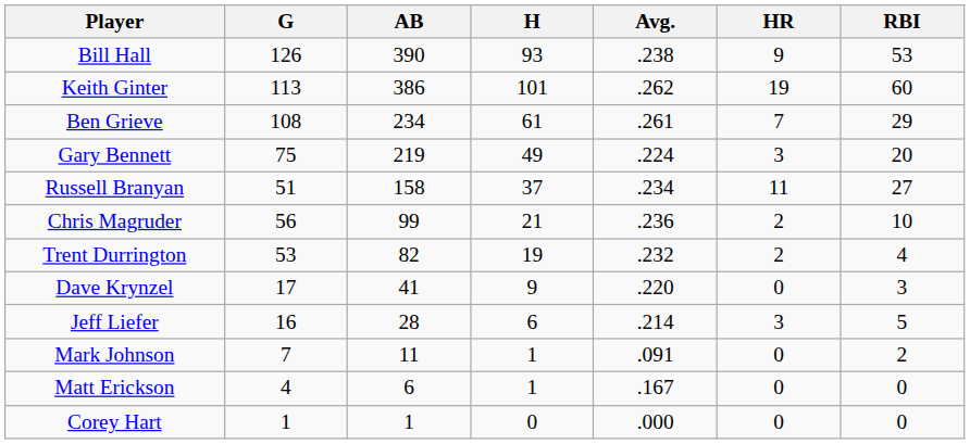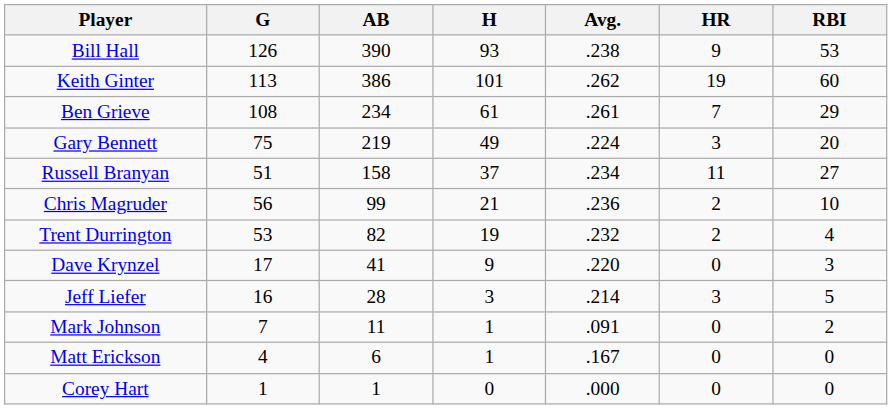 <table class="wikitable sortable">
 <tr>
 <th bgcolor="#DDDDFF" width="16%">Player</th>
 <th bgcolor="#DDDDFF" width="9%">G</th>
 <th bgcolor="#DDDDFF" width="9%">AB</th>
 <th bgcolor="#DDDDFF" width="9%">H</th>
 <th bgcolor="#DDDDFF" width="9%">Avg.</th>
 <th bgcolor="#DDDDFF" width="9%">HR</th>
 <th bgcolor="#DDDDFF" width="9%">RBI</th>
 </tr>
 <tr align=center>
 <td><a href='#'>Bill Hall</a></td>
 <td>126</td>
 <td>390</td>
 <td>93</td>
 <td>.238</td>
 <td>9</td>
 <td>53</td>
 </tr>
 <tr align=center>
 <td><a href='#'>Keith Ginter</a></td>
 <td>113</td>
 <td>386</td>
 <td>101</td>
 <td>.262</td>
 <td>19</td>
 <td>60</td>
 </tr>
 <tr align=center>
 <td><a href='#'>Ben Grieve</a></td>
 <td>108</td>
 <td>234</td>
 <td>61</td>
 <td>.261</td>
 <td>7</td>
 <td>29</td>
 </tr>
 <tr align=center>
 <td><a href='#'>Gary Bennett</a></td>
 <td>75</td>
 <td>219</td>
 <td>49</td>
 <td>.224</td>
 <td>3</td>
 <td>20</td>
 </tr>
 <tr align=center>
 <td><a href='#'>Russell Branyan</a></td>
 <td>51</td>
 <td>158</td>
 <td>37</td>
 <td>.234</td>
 <td>11</td>
 <td>27</td>
 </tr>
 <tr align=center>
 <td><a href='#'>Chris Magruder</a></td>
 <td>56</td>
 <td>99</td>
 <td>21</td>
 <td>.236</td>
 <td>2</td>
 <td>10</td>
 </tr>
 <tr align=center>
 <td><a href='#'>Trent Durrington</a></td>
 <td>53</td>
 <td>82</td>
 <td>19</td>
 <td>.232</td>
 <td>2</td>
 <td>4</td>
 </tr>
 <tr align=center>
 <td><a href='#'>Dave Krynzel</a></td>
 <td>17</td>
 <td>41</td>
 <td>9</td>
 <td>.220</td>
 <td>0</td>
 <td>3</td>
 </tr>
 <tr align=center>
 <td><a href='#'>Jeff Liefer</a></td>
 <td>16</td>
 <td>28</td>
-<td>6</td>
+<td>3</td>
 <td>.214</td>
 <td>3</td>
 <td>5</td>
 </tr>
 <tr align=center>
 <td><a href='#'>Mark Johnson</a></td>
 <td>7</td>
 <td>11</td>
 <td>1</td>
 <td>.091</td>
 <td>0</td>
 <td>2</td>
 </tr>
 <tr align=center>
 <td><a href='#'>Matt Erickson</a></td>
 <td>4</td>
 <td>6</td>
 <td>1</td>
 <td>.167</td>
 <td>0</td>
 <td>0</td>
 </tr>
 <tr align=center>
 <td><a href='#'>Corey Hart</a></td>
 <td>1</td>
 <td>1</td>
 <td>0</td>
 <td>.000</td>
 <td>0</td>
 <td>0</td>
 </tr>
 </table>
